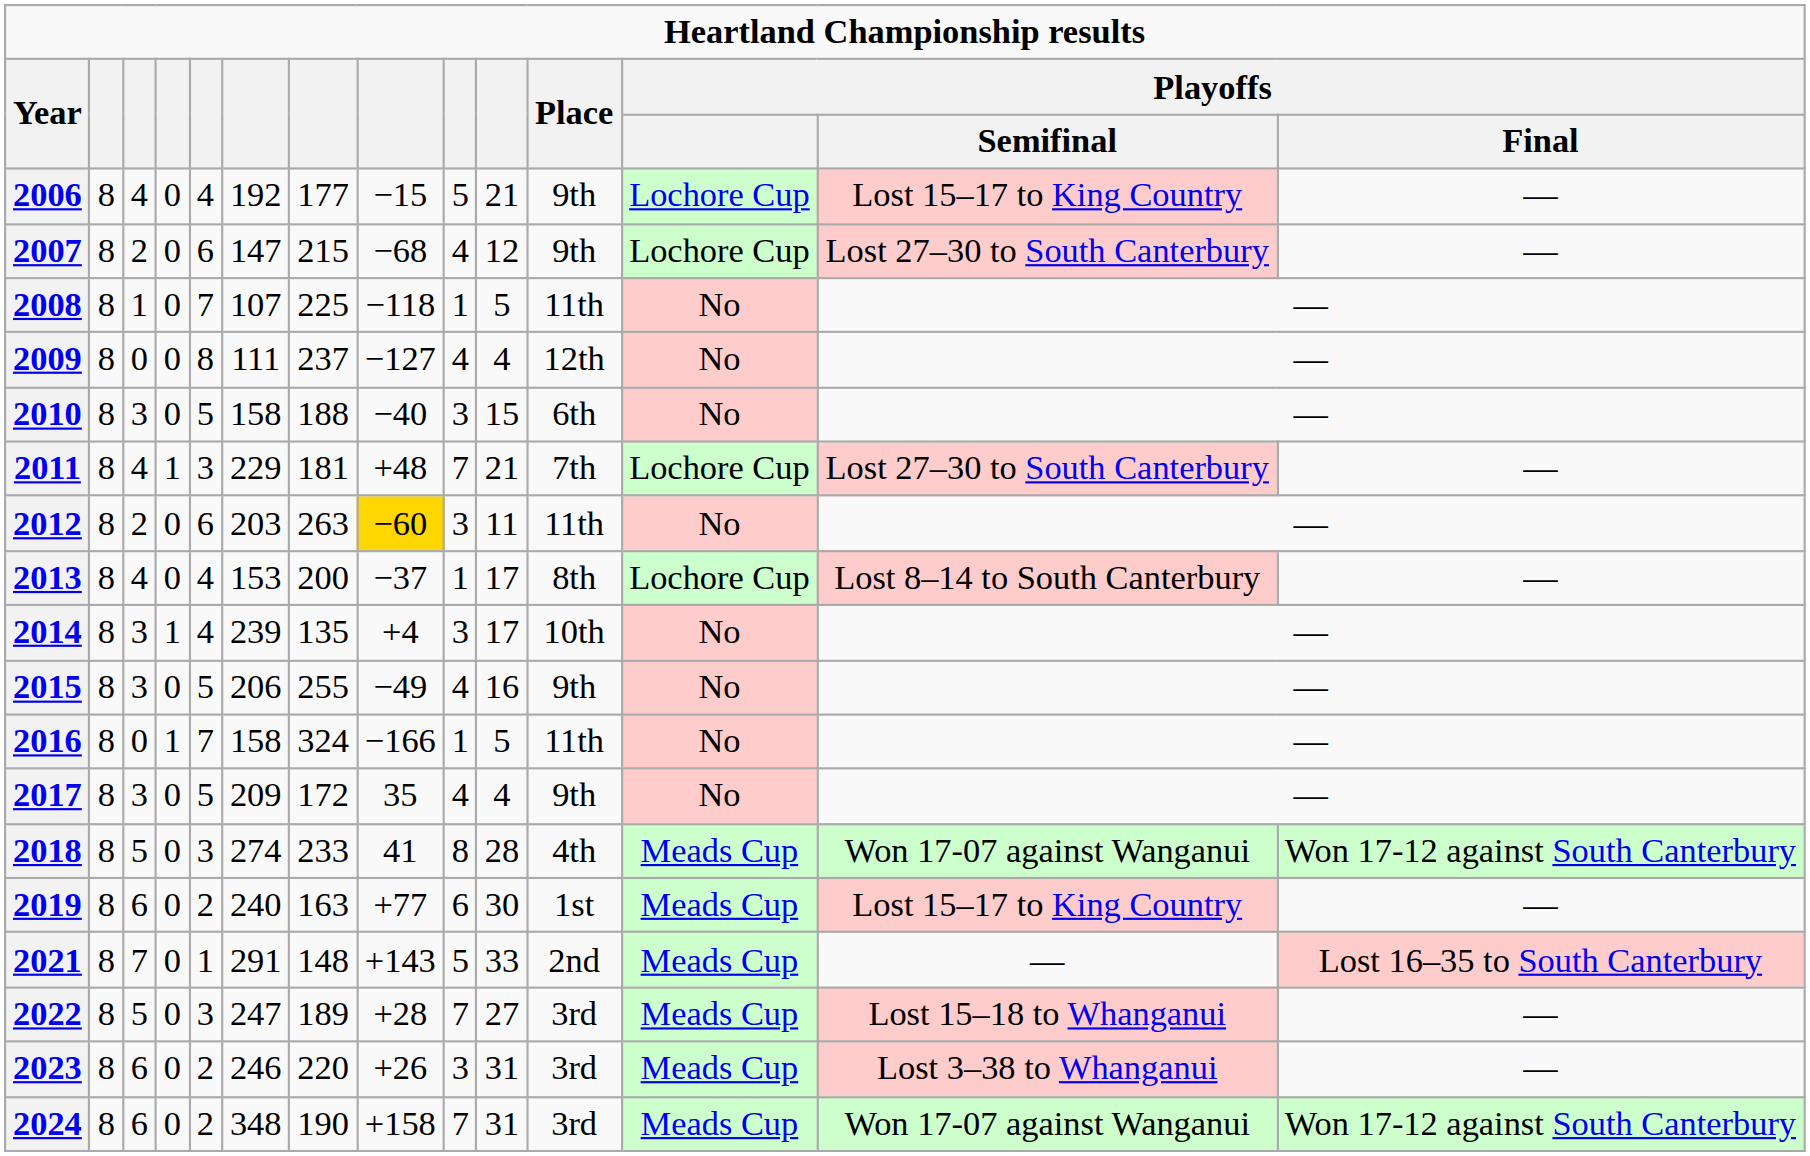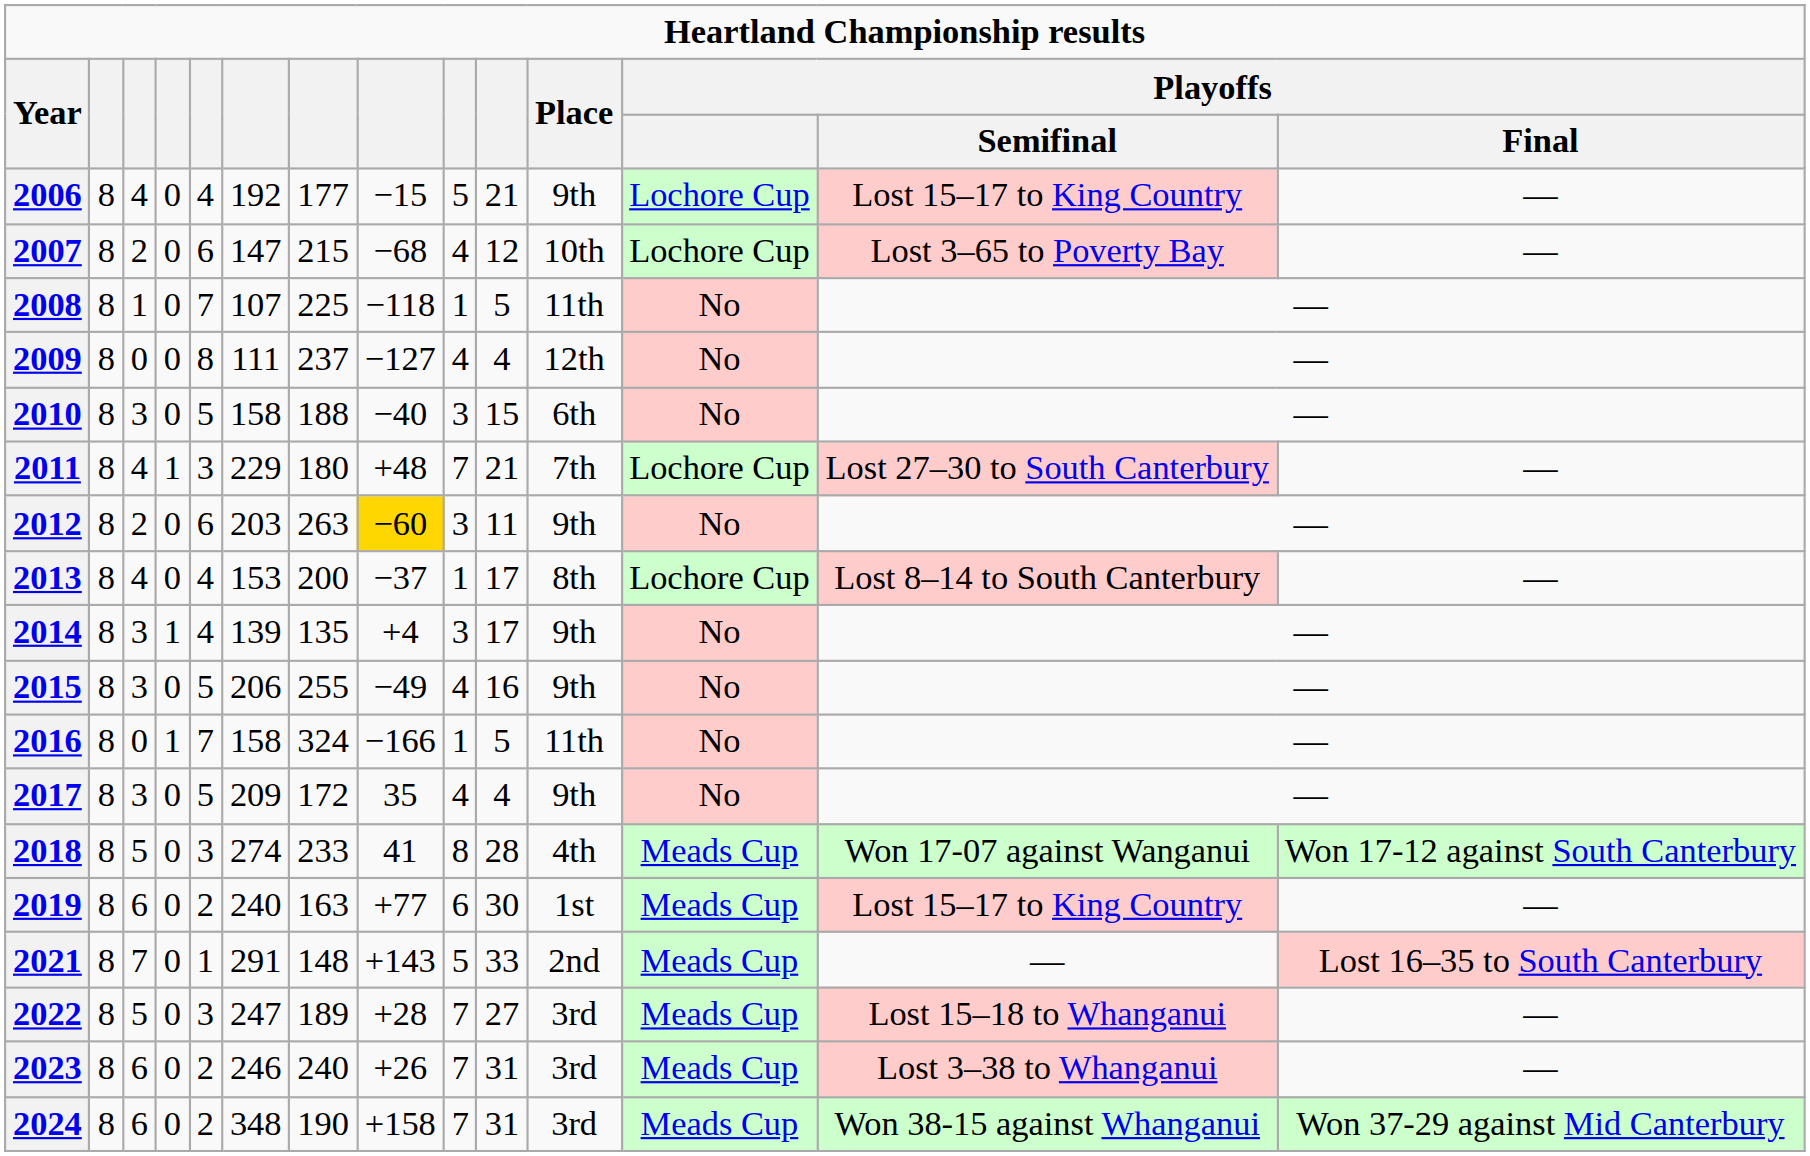 <table class="wikitable" style="text-align:center">
 <tr>
 <td colspan=14><strong>Heartland Championship results</strong></td>
 </tr>
 <tr>
 <th rowspan=2>Year</th>
 <th rowspan=2></th>
 <th rowspan=2></th>
 <th rowspan=2></th>
 <th rowspan=2></th>
 <th rowspan=2></th>
 <th rowspan=2></th>
 <th rowspan=2></th>
 <th rowspan=2></th>
 <th rowspan=2></th>
 <th rowspan=2>Place</th>
 <th colspan=3>Playoffs</th>
 </tr>
 <tr>
 <th></th>
 <th>Semifinal</th>
 <th>Final</th>
 </tr>
 <tr>
 <th><a href='#'>2006</a></th>
 <td>8</td>
 <td>4</td>
 <td>0</td>
 <td>4</td>
 <td>192</td>
 <td>177</td>
 <td>−15</td>
 <td>5</td>
 <td>21</td>
 <td>9th</td>
 <td style="background: #cfc;"><a href='#'>Lochore Cup</a></td>
 <td style="background: #ffcccc;">Lost 15–17 to <a href='#'>King Country</a></td>
 <td>—</td>
 </tr>
 <tr>
 <th><a href='#'>2007</a></th>
 <td>8</td>
 <td>2</td>
 <td>0</td>
 <td>6</td>
 <td>147</td>
 <td>215</td>
 <td>−68</td>
 <td>4</td>
 <td>12</td>
-<td>9th</td>
+<td>10th</td>
 <td style="background: #cfc;">Lochore Cup</td>
-<td style="background: #ffcccc;">Lost 27–30 to <a href='#'>South Canterbury</a></td>
+<td style="background: #ffcccc;">Lost 3–65 to <a href='#'>Poverty Bay</a></td>
 <td>—</td>
 </tr>
 <tr>
 <th><a href='#'>2008</a></th>
 <td>8</td>
 <td>1</td>
 <td>0</td>
 <td>7</td>
 <td>107</td>
 <td>225</td>
 <td>−118</td>
 <td>1</td>
 <td>5</td>
 <td>11th</td>
 <td style="background: #ffcccc;">No</td>
 <td colspan=2>—</td>
 </tr>
 <tr>
 <th><a href='#'>2009</a></th>
 <td>8</td>
 <td>0</td>
 <td>0</td>
 <td>8</td>
 <td>111</td>
 <td>237</td>
 <td>−127</td>
 <td>4</td>
 <td>4</td>
 <td>12th</td>
 <td style="background: #ffcccc;">No</td>
 <td colspan=2>—</td>
 </tr>
 <tr>
 <th><a href='#'>2010</a></th>
 <td>8</td>
 <td>3</td>
 <td>0</td>
 <td>5</td>
 <td>158</td>
 <td>188</td>
 <td>−40</td>
 <td>3</td>
 <td>15</td>
 <td>6th</td>
 <td style="background: #ffcccc;">No</td>
 <td colspan=2>—</td>
 </tr>
 <tr>
 <th><a href='#'>2011</a></th>
 <td>8</td>
 <td>4</td>
 <td>1</td>
 <td>3</td>
 <td>229</td>
-<td>181</td>
+<td>180</td>
 <td>+48</td>
 <td>7</td>
 <td>21</td>
 <td>7th</td>
 <td style="background: #cfc;">Lochore Cup</td>
 <td style="background: #ffcccc;">Lost 27–30 to <a href='#'>South Canterbury</a></td>
 <td>—</td>
 </tr>
 <tr>
 <th><a href='#'>2012</a></th>
 <td>8</td>
 <td>2</td>
 <td>0</td>
 <td>6</td>
 <td>203</td>
 <td>263</td>
 <td style="background: gold;">−60</td>
 <td>3</td>
 <td>11</td>
-<td>11th</td>
+<td>9th</td>
 <td style="background: #ffcccc;">No</td>
 <td colspan=2>—</td>
 </tr>
 <tr>
 <th><a href='#'>2013</a></th>
 <td>8</td>
 <td>4</td>
 <td>0</td>
 <td>4</td>
 <td>153</td>
 <td>200</td>
 <td>−37</td>
 <td>1</td>
 <td>17</td>
 <td>8th</td>
 <td style="background: #cfc;">Lochore Cup</td>
 <td style="background: #ffcccc;">Lost 8–14 to South Canterbury</td>
 <td>—</td>
 </tr>
 <tr>
 <th><a href='#'>2014</a></th>
 <td>8</td>
 <td>3</td>
 <td>1</td>
 <td>4</td>
-<td>239</td>
+<td>139</td>
 <td>135</td>
 <td>+4</td>
 <td>3</td>
 <td>17</td>
-<td>10th</td>
+<td>9th</td>
 <td style="background: #ffcccc;">No</td>
 <td colspan=2>—</td>
 </tr>
 <tr>
 <th><a href='#'>2015</a></th>
 <td>8</td>
 <td>3</td>
 <td>0</td>
 <td>5</td>
 <td>206</td>
 <td>255</td>
 <td>−49</td>
 <td>4</td>
 <td>16</td>
 <td>9th</td>
 <td style="background: #ffcccc;">No</td>
 <td colspan=2>—</td>
 </tr>
 <tr>
 <th><a href='#'>2016</a></th>
 <td>8</td>
 <td>0</td>
 <td>1</td>
 <td>7</td>
 <td>158</td>
 <td>324</td>
 <td>−166</td>
 <td>1</td>
 <td>5</td>
 <td>11th</td>
 <td style="background: #ffcccc;">No</td>
 <td colspan=2>—</td>
 </tr>
 <tr>
 <th><a href='#'>2017</a></th>
 <td>8</td>
 <td>3</td>
 <td>0</td>
 <td>5</td>
 <td>209</td>
 <td>172</td>
 <td>35</td>
 <td>4</td>
 <td>4</td>
 <td>9th</td>
 <td style="background: #ffcccc;">No</td>
 <td colspan=2>—</td>
 </tr>
 <tr>
 <th><a href='#'>2018</a></th>
 <td>8</td>
 <td>5</td>
 <td>0</td>
 <td>3</td>
 <td>274</td>
 <td>233</td>
 <td>41</td>
 <td>8</td>
 <td>28</td>
 <td>4th</td>
 <td style="background: #cfc;"><a href='#'>Meads Cup</a></td>
 <td style="background: #cfc;">Won 17-07 against Wanganui</td>
 <td style="background: #cfc;">Won 17-12 against <a href='#'>South Canterbury</a></td>
 </tr>
 <tr>
 <th><a href='#'>2019</a></th>
 <td>8</td>
 <td>6</td>
 <td>0</td>
 <td>2</td>
 <td>240</td>
 <td>163</td>
 <td>+77</td>
 <td>6</td>
 <td>30</td>
 <td>1st</td>
 <td style="background: #cfc;"><a href='#'>Meads Cup</a></td>
 <td style="background: #ffcccc;">Lost 15–17 to <a href='#'>King Country</a></td>
 <td>—</td>
 </tr>
 <tr>
 <th><a href='#'>2021</a></th>
 <td>8</td>
 <td>7</td>
 <td>0</td>
 <td>1</td>
 <td>291</td>
 <td>148</td>
 <td>+143</td>
 <td>5</td>
 <td>33</td>
 <td>2nd</td>
 <td style="background: #cfc;"><a href='#'>Meads Cup</a></td>
 <td>—</td>
 <td style="background: #ffcccc;">Lost 16–35 to <a href='#'>South Canterbury</a></td>
 </tr>
 <tr>
 <th><a href='#'>2022</a></th>
 <td>8</td>
 <td>5</td>
 <td>0</td>
 <td>3</td>
 <td>247</td>
 <td>189</td>
 <td>+28</td>
 <td>7</td>
 <td>27</td>
 <td>3rd</td>
 <td style="background: #cfc;"><a href='#'>Meads Cup</a></td>
 <td style="background: #ffcccc;">Lost 15–18 to <a href='#'>Whanganui</a></td>
 <td>—</td>
 </tr>
 <tr>
 <th><a href='#'>2023</a></th>
 <td>8</td>
 <td>6</td>
 <td>0</td>
 <td>2</td>
 <td>246</td>
-<td>220</td>
+<td>240</td>
 <td>+26</td>
-<td>3</td>
+<td>7</td>
 <td>31</td>
 <td>3rd</td>
 <td style="background: #cfc;"><a href='#'>Meads Cup</a></td>
 <td style="background: #ffcccc;">Lost 3–38 to <a href='#'>Whanganui</a></td>
 <td>—</td>
 </tr>
 <tr>
 <th><a href='#'>2024</a></th>
 <td>8</td>
 <td>6</td>
 <td>0</td>
 <td>2</td>
 <td>348</td>
 <td>190</td>
 <td>+158</td>
 <td>7</td>
 <td>31</td>
 <td>3rd</td>
 <td style="background: #cfc;"><a href='#'>Meads Cup</a></td>
-<td style="background: #cfc;">Won 17-07 against Wanganui</td>
-<td style="background: #cfc;">Won 17-12 against <a href='#'>South Canterbury</a></td>
+<td style="background: #cfc;">Won 38-15 against <a href='#'>Whanganui</a></td>
+<td style="background: #cfc;">Won 37-29 against <a href='#'>Mid Canterbury</a></td>
 </tr>
 </table>
